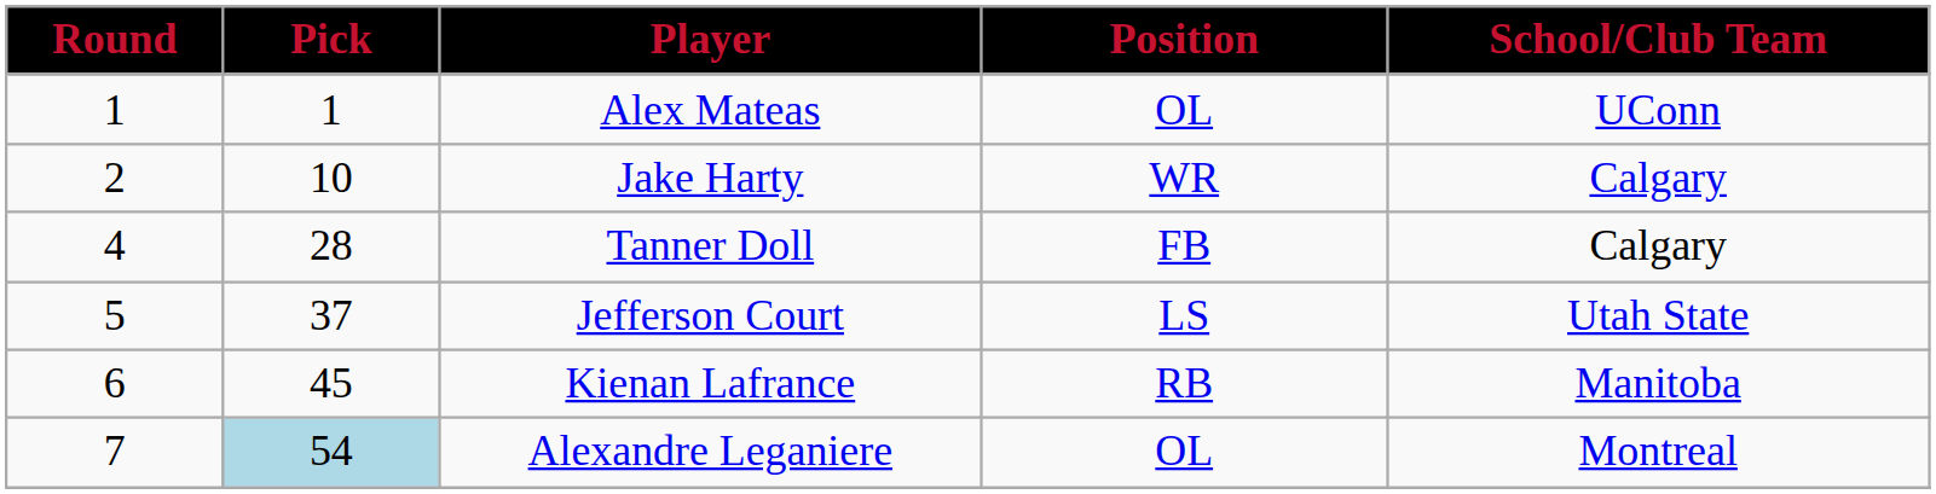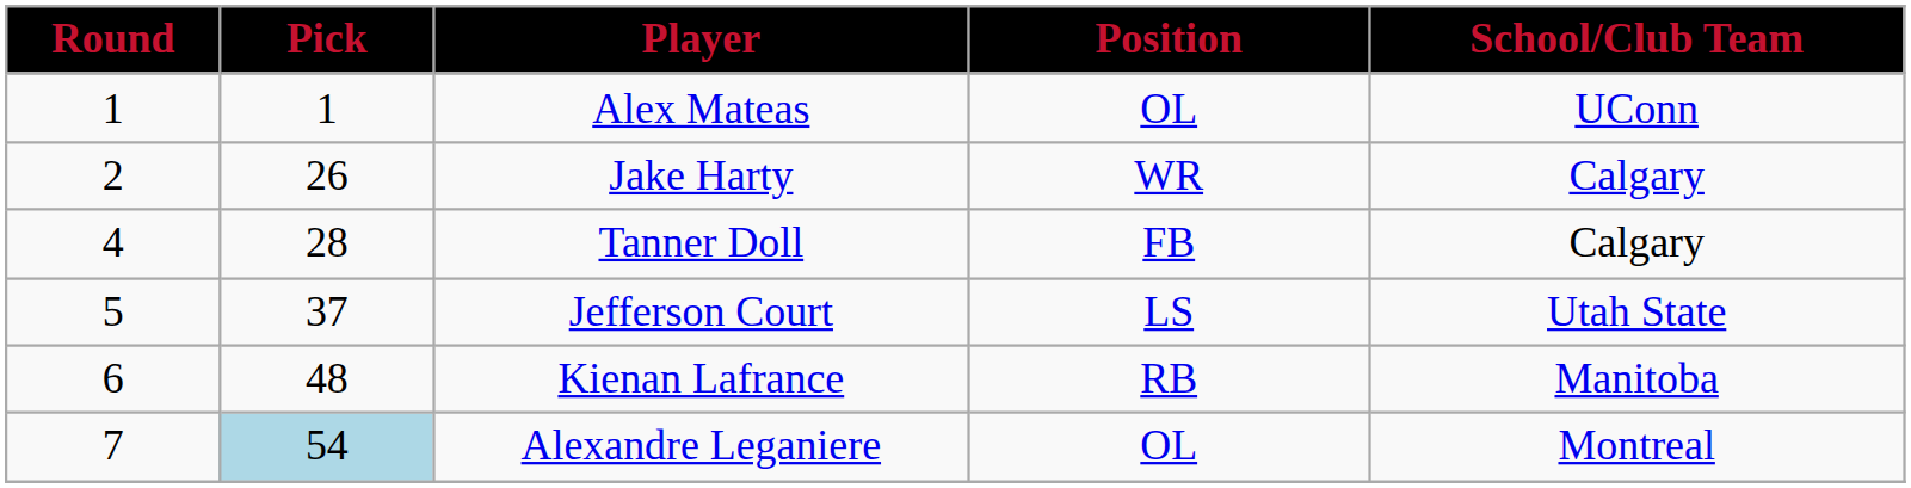 <table class="wikitable sortable">
 <tr>
 <th style="background:#000000;color:#C51230;"  width="8%">Round</th>
 <th style="background:#000000;color:#C51230;"  width="8%">Pick</th>
 <th style="background:#000000;color:#C51230;"  width="20%">Player</th>
 <th style="background:#000000;color:#C51230;"  width="15%">Position</th>
 <th style="background:#000000;color:#C51230;"  width="20%">School/Club Team</th>
 </tr>
 <tr align="center">
 <td align=center>1</td>
 <td>1</td>
 <td><a href='#'>Alex Mateas</a></td>
 <td><a href='#'>OL</a></td>
 <td><a href='#'>UConn</a></td>
 </tr>
 <tr align="center">
 <td align=center>2</td>
-<td>10</td>
+<td>26</td>
 <td><a href='#'>Jake Harty</a></td>
 <td><a href='#'>WR</a></td>
 <td><a href='#'>Calgary</a></td>
 </tr>
 <tr align="center">
 <td align=center>4</td>
 <td>28</td>
 <td><a href='#'>Tanner Doll</a></td>
 <td><a href='#'>FB</a></td>
 <td>Calgary</td>
 </tr>
 <tr align="center">
 <td align=center>5</td>
 <td>37</td>
 <td><a href='#'>Jefferson Court</a></td>
 <td><a href='#'>LS</a></td>
 <td><a href='#'>Utah State</a></td>
 </tr>
 <tr align="center">
 <td align=center>6</td>
-<td>45</td>
+<td>48</td>
 <td><a href='#'>Kienan Lafrance</a></td>
 <td><a href='#'>RB</a></td>
 <td><a href='#'>Manitoba</a></td>
 </tr>
 <tr align="center">
 <td align=center>7</td>
 <td style="background: lightblue;">54</td>
 <td><a href='#'>Alexandre Leganiere</a></td>
 <td><a href='#'>OL</a></td>
 <td><a href='#'>Montreal</a></td>
 </tr>
 <tr>
 </tr>
 </table>
